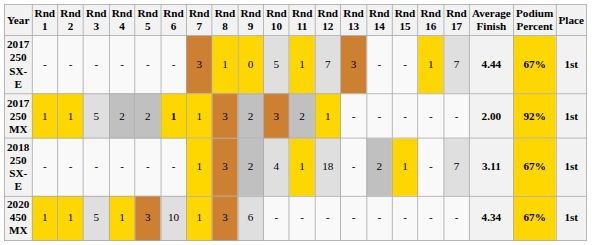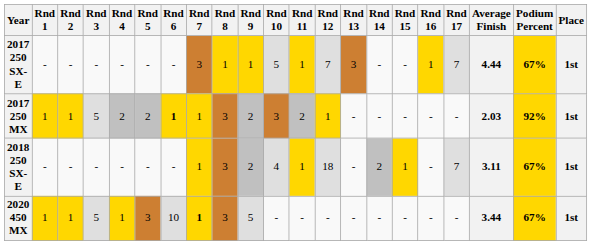 <table class="wikitable" style="font-size: 85%; text-align:center">
 <tr valign="top">
 <th valign="middle">Year</th>
 <th>Rnd<br>1</th>
 <th>Rnd<br>2</th>
 <th>Rnd<br>3</th>
 <th>Rnd<br>4</th>
 <th>Rnd<br>5</th>
 <th>Rnd<br>6</th>
 <th>Rnd<br>7</th>
 <th>Rnd<br>8</th>
 <th>Rnd<br>9</th>
 <th>Rnd<br>10</th>
 <th>Rnd<br>11</th>
 <th>Rnd<br>12</th>
 <th>Rnd<br>13</th>
 <th>Rnd<br>14</th>
 <th>Rnd<br>15</th>
 <th>Rnd<br>16</th>
 <th>Rnd<br>17</th>
 <th valign="middle">Average<br>Finish</th>
 <th valign="middle">Podium<br>Percent</th>
 <th valign="middle">Place</th>
 </tr>
 <tr>
 <th>2017 250 SX-E</th>
 <td>-</td>
 <td>-</td>
 <td>-</td>
 <td>-</td>
 <td>-</td>
 <td>-</td>
 <td style="background:#CD7F32;">3</td>
 <td style="background: gold;">1</td>
-<td style="background: gold;">0</td>
+<td style="background: gold;">1</td>
 <td style="background:#dfdfdf;">5</td>
 <td style="background: gold;">1</td>
 <td style="background:#dfdfdf;">7</td>
 <td style="background:#CD7F32;">3</td>
 <td>-</td>
 <td>-</td>
 <td style="background: gold;">1</td>
 <td style="background:#dfdfdf;">7</td>
 <th>4.44</th>
 <th style="background: gold;">67%</th>
 <th>1st</th>
 </tr>
 <tr>
 <th>2017 250 MX</th>
 <td style="background: gold;">1</td>
 <td style="background: gold;">1</td>
 <td style="background:#dfdfdf;">5</td>
 <td style="background: silver;">2</td>
 <td style="background: silver;">2</td>
 <td style="background: gold;"><strong>1</strong></td>
 <td style="background: gold;">1</td>
 <td style="background:#CD7F32;">3</td>
 <td style="background: silver;">2</td>
 <td style="background:#CD7F32;">3</td>
 <td style="background: silver;">2</td>
 <td style="background: gold;">1</td>
 <td>-</td>
 <td>-</td>
 <td>-</td>
 <td>-</td>
 <td>-</td>
-<th>2.00</th>
+<th>2.03</th>
 <th style="background: gold;">92%</th>
 <th>1st</th>
 </tr>
 <tr>
 <th>2018 250 SX-E</th>
 <td>-</td>
 <td>-</td>
 <td>-</td>
 <td>-</td>
 <td>-</td>
 <td>-</td>
 <td style="background: gold;">1</td>
 <td style="background:#CD7F32;">3</td>
 <td style="background: silver;">2</td>
 <td style="background:#dfdfdf;">4</td>
 <td style="background: gold;">1</td>
 <td style="background:#dfdfdf;">18</td>
 <td>-</td>
 <td style="background: silver;">2</td>
 <td style="background: gold;">1</td>
 <td>-</td>
 <td style="background:#dfdfdf;">7</td>
 <th>3.11</th>
 <th style="background: gold;">67%</th>
 <th>1st</th>
 </tr>
 <tr>
 <th>2020 450 MX</th>
 <td style="background: gold;">1</td>
 <td style="background: gold;">1</td>
 <td style="background:#dfdfdf;">5</td>
 <td style="background: gold;">1</td>
 <td style="background:#CD7F32;">3</td>
 <td style="background:#dfdfdf;">10</td>
-<td style="background: gold;">1</td>
+<td style="background: gold;"><strong>1</strong></td>
 <td style="background:#CD7F32;">3</td>
-<td style="background:#dfdfdf;">6</td>
+<td style="background:#dfdfdf;">5</td>
 <td>-</td>
 <td>-</td>
 <td>-</td>
 <td>-</td>
 <td>-</td>
 <td>-</td>
 <td>-</td>
 <td>-</td>
-<th>4.34</th>
+<th>3.44</th>
 <th style="background: gold;">67%</th>
 <th>1st</th>
 </tr>
 </table>
